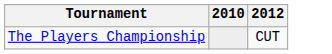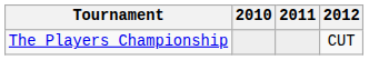 <table class="wikitable" style="font-size:95%;text-align:center;">
 <tr>
 <th>Tournament</th>
 <th>2010</th>
+<th>2011</th>
 <th>2012</th>
 </tr>
 <tr>
 <td align=left><a href='#'>The Players Championship</a></td>
 <td style="background:#eeeeee;"></td>
+<td style="background:#eeeeee;"></td>
 <td>CUT</td>
 </tr>
 </table>
